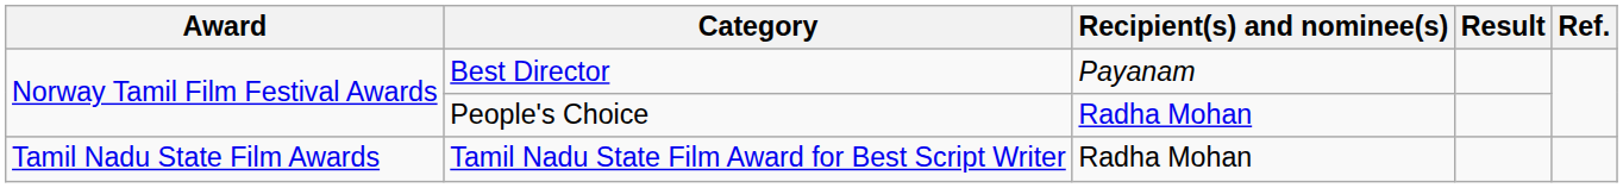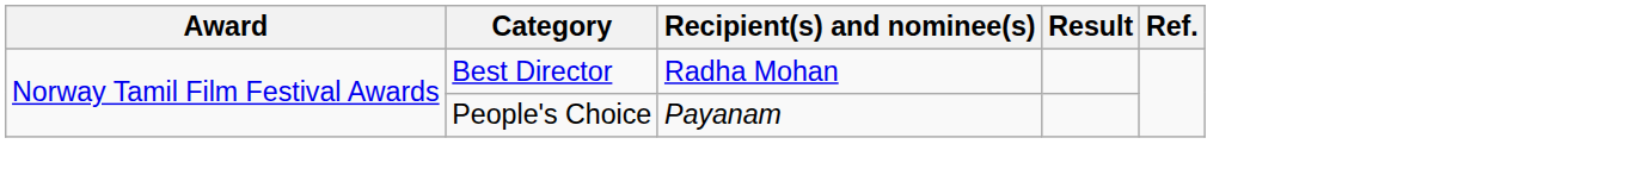 <table class="wikitable sortable">
 <tr>
 <th>Award</th>
 <th>Category</th>
 <th>Recipient(s) and nominee(s)</th>
 <th>Result</th>
 <th scope="col" class="unsortable">Ref.</th>
 </tr>
 <tr>
 <td rowspan="2"><a href='#'>Norway Tamil Film Festival Awards</a></td>
 <td><a href='#'>Best Director</a></td>
-<td><em>Payanam</em></td>
+<td><a href='#'>Radha Mohan</a></td>
 <td></td>
 <td style="text-align:center;"  rowspan="2"></td>
 </tr>
 <tr>
 <td>People's Choice</td>
-<td><a href='#'>Radha Mohan</a></td>
+<td><em>Payanam</em></td>
 <td></td>
 </tr>
-<tr>
-<td><a href='#'>Tamil Nadu State Film Awards</a></td>
-<td><a href='#'>Tamil Nadu State Film Award for Best Script Writer</a></td>
-<td>Radha Mohan</td>
-<td></td>
-<td style="text-align:center;"></td>
-</tr>
 </table>
